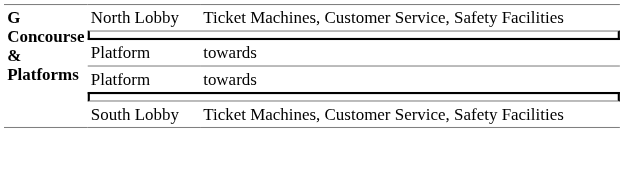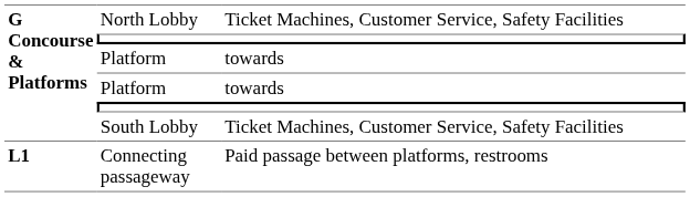 <table border=0 cellspacing=0 cellpadding=3>
 <tr>
 <td style="border-top:solid 1px gray;border-bottom:solid 1px gray;" rowspan=6 width=50 valign=top><strong>G<br>Concourse & Platforms</strong></td>
 <td style="border-top:solid 1px gray;" width=100 valign=top>North Lobby</td>
 <td style="border-top:solid 1px gray;" width=390 valign=top>Ticket Machines, Customer Service, Safety Facilities</td>
 </tr>
 <tr>
 <td style="border-top:solid 1px gray;border-bottom:solid 1px gray;border-right:solid 2px black;border-left:solid 2px black;border-bottom:solid 2px black;text-align:center;" colspan=2></td>
 </tr>
 <tr>
 <td style="border-bottom:solid 1px gray;">Platform </td>
 <td style="border-bottom:solid 1px gray;">  towards  </td>
 </tr>
 <tr>
 <td>Platform </td>
 <td>  towards   </td>
 </tr>
 <tr>
 <td style="border-bottom:solid 1px gray;border-top:solid 2px black;border-right:solid 2px black;border-left:solid 2px black;text-align:center;" colspan=2></td>
 </tr>
 <tr>
 <td style="border-bottom:solid 1px gray;" valign=top>South Lobby</td>
 <td style="border-bottom:solid 1px gray;" valign=top>Ticket Machines, Customer Service, Safety Facilities</td>
 </tr>
+<tr>
+<td style="border-bottom:solid 1px gray;" valign=top><strong>L1</strong></td>
+<td style="border-bottom:solid 1px gray;" valign=top>Connecting passageway</td>
+<td style="border-bottom:solid 1px gray;" valign=top>Paid passage between platforms, restrooms</td>
+</tr>
 </table>
